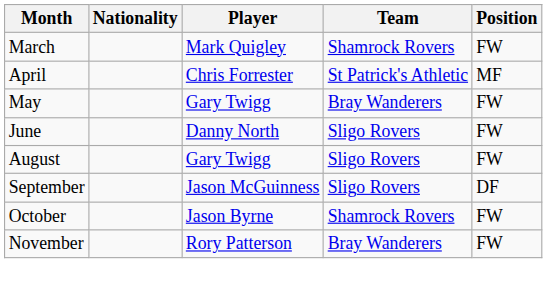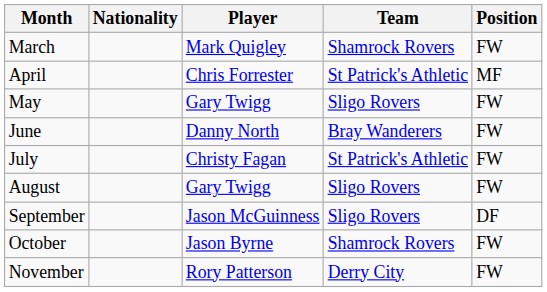 <table class="wikitable sortable">
 <tr>
 <th>Month</th>
 <th>Nationality</th>
 <th>Player</th>
 <th>Team</th>
 <th>Position</th>
 </tr>
 <tr>
 <td>March</td>
 <td></td>
 <td><a href='#'>Mark Quigley</a></td>
 <td><a href='#'>Shamrock Rovers</a></td>
 <td>FW</td>
 </tr>
 <tr>
 <td>April</td>
 <td></td>
 <td><a href='#'>Chris Forrester</a></td>
 <td><a href='#'>St Patrick's Athletic</a></td>
 <td>MF</td>
 </tr>
 <tr>
 <td>May</td>
 <td></td>
 <td><a href='#'>Gary Twigg</a></td>
-<td><a href='#'>Bray Wanderers</a></td>
+<td><a href='#'>Sligo Rovers</a></td>
 <td>FW</td>
 </tr>
 <tr>
 <td>June</td>
 <td></td>
 <td><a href='#'>Danny North</a></td>
-<td><a href='#'>Sligo Rovers</a></td>
+<td><a href='#'>Bray Wanderers</a></td>
+<td>FW</td>
+</tr>
+<tr>
+<td>July</td>
+<td></td>
+<td><a href='#'>Christy Fagan</a></td>
+<td><a href='#'>St Patrick's Athletic</a></td>
 <td>FW</td>
 </tr>
 <tr>
 <td>August</td>
 <td></td>
 <td><a href='#'>Gary Twigg</a></td>
 <td><a href='#'>Sligo Rovers</a></td>
 <td>FW</td>
 </tr>
 <tr>
 <td>September</td>
 <td></td>
 <td><a href='#'>Jason McGuinness</a></td>
 <td><a href='#'>Sligo Rovers</a></td>
 <td>DF</td>
 </tr>
 <tr>
 <td>October</td>
 <td></td>
 <td><a href='#'>Jason Byrne</a></td>
 <td><a href='#'>Shamrock Rovers</a></td>
 <td>FW</td>
 </tr>
 <tr>
 <td>November</td>
 <td></td>
 <td><a href='#'>Rory Patterson</a></td>
-<td><a href='#'>Bray Wanderers</a></td>
+<td><a href='#'>Derry City</a></td>
 <td>FW</td>
 </tr>
 </table>
